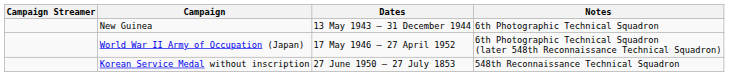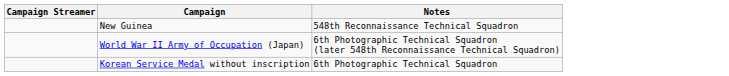 <table class="wikitable">
 <tr style="background:#efefef;">
 <th>Campaign Streamer</th>
 <th>Campaign</th>
-<th>Dates</th>
 <th>Notes</th>
 </tr>
 <tr>
 <td></td>
 <td>New Guinea</td>
-<td>13 May 1943 – 31 December 1944</td>
-<td>6th Photographic Technical Squadron</td>
+<td>548th Reconnaissance Technical Squadron</td>
 </tr>
 <tr>
 <td></td>
 <td><a href='#'>World War II Army of Occupation</a> (Japan)</td>
-<td>17 May 1946 – 27 April 1952</td>
 <td>6th Photographic Technical Squadron<br> (later 548th Reconnaissance Technical Squadron)</td>
 </tr>
 <tr>
 <td></td>
 <td><a href='#'>Korean Service Medal</a> without inscription</td>
-<td>27 June 1950 – 27 July 1853</td>
-<td>548th Reconnaissance Technical Squadron</td>
+<td>6th Photographic Technical Squadron</td>
 </tr>
 </table>
